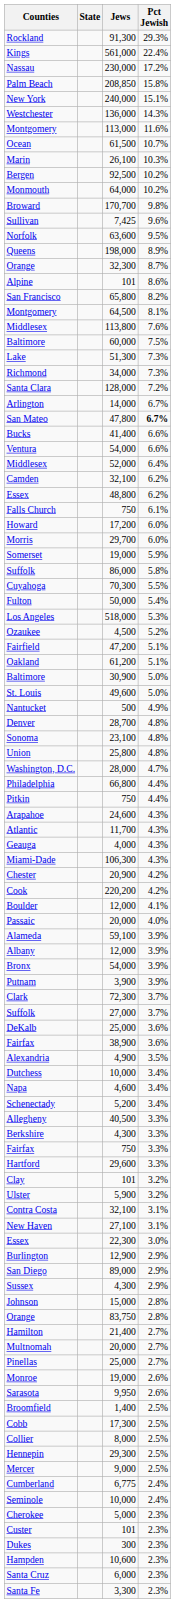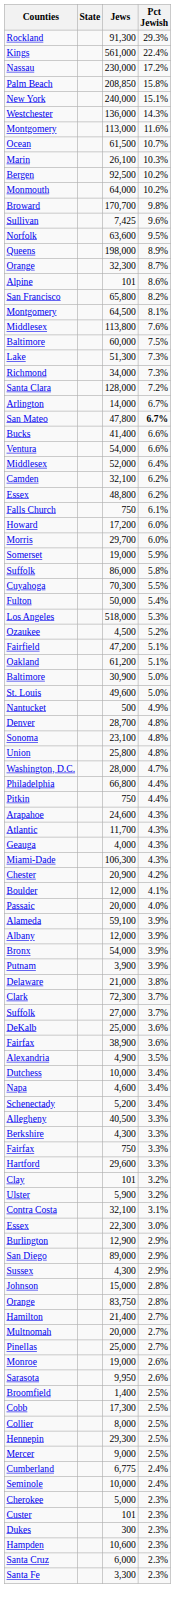 <table class="mw-datatable sortable wikitable static-row-numbers" style=text-align:right>
 <tr class=static-row-header>
 <th>Counties</th>
 <th>State</th>
 <th>Jews</th>
 <th>Pct<br>Jewish</th>
 </tr>
 <tr>
 <td style=text-align:left><a href='#'>Rockland</a></td>
 <td style=text-align:left></td>
 <td>91,300</td>
 <td>29.3%</td>
 </tr>
 <tr>
 <td style=text-align:left><a href='#'>Kings</a></td>
 <td style=text-align:left></td>
 <td>561,000</td>
 <td>22.4%</td>
 </tr>
 <tr>
 <td style=text-align:left><a href='#'>Nassau</a></td>
 <td style=text-align:left></td>
 <td>230,000</td>
 <td>17.2%</td>
 </tr>
 <tr>
 <td style=text-align:left><a href='#'>Palm Beach</a></td>
 <td style=text-align:left></td>
 <td>208,850</td>
 <td>15.8%</td>
 </tr>
 <tr>
 <td style=text-align:left><a href='#'>New York</a></td>
 <td style=text-align:left></td>
 <td>240,000</td>
 <td>15.1%</td>
 </tr>
 <tr>
 <td style=text-align:left><a href='#'>Westchester</a></td>
 <td style=text-align:left></td>
 <td>136,000</td>
 <td>14.3%</td>
 </tr>
 <tr>
 <td style=text-align:left><a href='#'>Montgomery</a></td>
 <td style=text-align:left></td>
 <td>113,000</td>
 <td>11.6%</td>
 </tr>
 <tr>
 <td style=text-align:left><a href='#'>Ocean</a></td>
 <td style=text-align:left></td>
 <td>61,500</td>
 <td>10.7%</td>
 </tr>
 <tr>
 <td style=text-align:left><a href='#'>Marin</a></td>
 <td style=text-align:left></td>
 <td>26,100</td>
 <td>10.3%</td>
 </tr>
 <tr>
 <td style=text-align:left><a href='#'>Bergen</a></td>
 <td style=text-align:left></td>
 <td>92,500</td>
 <td>10.2%</td>
 </tr>
 <tr>
 <td style=text-align:left><a href='#'>Monmouth</a></td>
 <td style=text-align:left></td>
 <td>64,000</td>
 <td>10.2%</td>
 </tr>
 <tr>
 <td style=text-align:left><a href='#'>Broward</a></td>
 <td style=text-align:left></td>
 <td>170,700</td>
 <td>9.8%</td>
 </tr>
 <tr>
 <td style=text-align:left><a href='#'>Sullivan</a></td>
 <td style=text-align:left></td>
 <td>7,425</td>
 <td>9.6%</td>
 </tr>
 <tr>
 <td style=text-align:left><a href='#'>Norfolk</a></td>
 <td style=text-align:left></td>
 <td>63,600</td>
 <td>9.5%</td>
 </tr>
 <tr>
 <td style=text-align:left><a href='#'>Queens</a></td>
 <td style=text-align:left></td>
 <td>198,000</td>
 <td>8.9%</td>
 </tr>
 <tr>
 <td style=text-align:left><a href='#'>Orange</a></td>
 <td style=text-align:left></td>
 <td>32,300</td>
 <td>8.7%</td>
 </tr>
 <tr>
 <td style=text-align:left><a href='#'>Alpine</a></td>
 <td style=text-align:left></td>
 <td>101</td>
 <td>8.6%</td>
 </tr>
 <tr>
 <td style=text-align:left><a href='#'>San Francisco</a></td>
 <td style=text-align:left></td>
 <td>65,800</td>
 <td>8.2%</td>
 </tr>
 <tr>
 <td style=text-align:left><a href='#'>Montgomery</a></td>
 <td style=text-align:left></td>
 <td>64,500</td>
 <td>8.1%</td>
 </tr>
 <tr>
 <td style=text-align:left><a href='#'>Middlesex</a></td>
 <td style=text-align:left></td>
 <td>113,800</td>
 <td>7.6%</td>
 </tr>
 <tr>
 <td style=text-align:left><a href='#'>Baltimore</a></td>
 <td style=text-align:left></td>
 <td>60,000</td>
 <td>7.5%</td>
 </tr>
 <tr>
 <td style=text-align:left><a href='#'>Lake</a></td>
 <td style=text-align:left></td>
 <td>51,300</td>
 <td>7.3%</td>
 </tr>
 <tr>
 <td style=text-align:left><a href='#'>Richmond</a></td>
 <td style=text-align:left></td>
 <td>34,000</td>
 <td>7.3%</td>
 </tr>
 <tr>
 <td style=text-align:left><a href='#'>Santa Clara</a></td>
 <td style=text-align:left></td>
 <td>128,000</td>
 <td>7.2%</td>
 </tr>
 <tr>
 <td style=text-align:left><a href='#'>Arlington</a></td>
 <td style=text-align:left></td>
 <td>14,000</td>
 <td>6.7%</td>
 </tr>
 <tr>
 <td style=text-align:left><a href='#'>San Mateo</a></td>
 <td style=text-align:left></td>
 <td>47,800</td>
 <td><strong>6.7%</strong></td>
 </tr>
 <tr>
 <td style=text-align:left><a href='#'>Bucks</a></td>
 <td style=text-align:left></td>
 <td>41,400</td>
 <td>6.6%</td>
 </tr>
 <tr>
 <td style=text-align:left><a href='#'>Ventura</a></td>
 <td style=text-align:left></td>
 <td>54,000</td>
 <td>6.6%</td>
 </tr>
 <tr>
 <td style=text-align:left><a href='#'>Middlesex</a></td>
 <td style=text-align:left></td>
 <td>52,000</td>
 <td>6.4%</td>
 </tr>
 <tr>
 <td style=text-align:left><a href='#'>Camden</a></td>
 <td style=text-align:left></td>
 <td>32,100</td>
 <td>6.2%</td>
 </tr>
 <tr>
 <td style=text-align:left><a href='#'>Essex</a></td>
 <td style=text-align:left></td>
 <td>48,800</td>
 <td>6.2%</td>
 </tr>
 <tr>
 <td style=text-align:left><a href='#'>Falls Church</a></td>
 <td style=text-align:left></td>
 <td>750</td>
 <td>6.1%</td>
 </tr>
 <tr>
 <td style=text-align:left><a href='#'>Howard</a></td>
 <td style=text-align:left></td>
 <td>17,200</td>
 <td>6.0%</td>
 </tr>
 <tr>
 <td style=text-align:left><a href='#'>Morris</a></td>
 <td style=text-align:left></td>
 <td>29,700</td>
 <td>6.0%</td>
 </tr>
 <tr>
 <td style=text-align:left><a href='#'>Somerset</a></td>
 <td style=text-align:left></td>
 <td>19,000</td>
 <td>5.9%</td>
 </tr>
 <tr>
 <td style=text-align:left><a href='#'>Suffolk</a></td>
 <td style=text-align:left></td>
 <td>86,000</td>
 <td>5.8%</td>
 </tr>
 <tr>
 <td style=text-align:left><a href='#'>Cuyahoga</a></td>
 <td style=text-align:left></td>
 <td>70,300</td>
 <td>5.5%</td>
 </tr>
 <tr>
 <td style=text-align:left><a href='#'>Fulton</a></td>
 <td style=text-align:left></td>
 <td>50,000</td>
 <td>5.4%</td>
 </tr>
 <tr>
 <td style=text-align:left><a href='#'>Los Angeles</a></td>
 <td style=text-align:left></td>
 <td>518,000</td>
 <td>5.3%</td>
 </tr>
 <tr>
 <td style=text-align:left><a href='#'>Ozaukee</a></td>
 <td style=text-align:left></td>
 <td>4,500</td>
 <td>5.2%</td>
 </tr>
 <tr>
 <td style=text-align:left><a href='#'>Fairfield</a></td>
 <td style=text-align:left></td>
 <td>47,200</td>
 <td>5.1%</td>
 </tr>
 <tr>
 <td style=text-align:left><a href='#'>Oakland</a></td>
 <td style=text-align:left></td>
 <td>61,200</td>
 <td>5.1%</td>
 </tr>
 <tr>
 <td style=text-align:left><a href='#'>Baltimore</a></td>
 <td style=text-align:left></td>
 <td>30,900</td>
 <td>5.0%</td>
 </tr>
 <tr>
 <td style=text-align:left><a href='#'>St. Louis</a></td>
 <td style=text-align:left></td>
 <td>49,600</td>
 <td>5.0%</td>
 </tr>
 <tr>
 <td style=text-align:left><a href='#'>Nantucket</a></td>
 <td style=text-align:left></td>
 <td>500</td>
 <td>4.9%</td>
 </tr>
 <tr>
 <td style=text-align:left><a href='#'>Denver</a></td>
 <td style=text-align:left></td>
 <td>28,700</td>
 <td>4.8%</td>
 </tr>
 <tr>
 <td style=text-align:left><a href='#'>Sonoma</a></td>
 <td style=text-align:left></td>
 <td>23,100</td>
 <td>4.8%</td>
 </tr>
 <tr>
 <td style=text-align:left><a href='#'>Union</a></td>
 <td style=text-align:left></td>
 <td>25,800</td>
 <td>4.8%</td>
 </tr>
 <tr>
 <td style=text-align:left><a href='#'>Washington, D.C.</a></td>
 <td style=text-align:left></td>
 <td>28,000</td>
 <td>4.7%</td>
 </tr>
 <tr>
 <td style=text-align:left><a href='#'>Philadelphia</a></td>
 <td style=text-align:left></td>
 <td>66,800</td>
 <td>4.4%</td>
 </tr>
 <tr>
 <td style=text-align:left><a href='#'>Pitkin</a></td>
 <td style=text-align:left></td>
 <td>750</td>
 <td>4.4%</td>
 </tr>
 <tr>
 <td style=text-align:left><a href='#'>Arapahoe</a></td>
 <td style=text-align:left></td>
 <td>24,600</td>
 <td>4.3%</td>
 </tr>
 <tr>
 <td style=text-align:left><a href='#'>Atlantic</a></td>
 <td style=text-align:left></td>
 <td>11,700</td>
 <td>4.3%</td>
 </tr>
 <tr>
 <td style=text-align:left><a href='#'>Geauga</a></td>
 <td style=text-align:left></td>
 <td>4,000</td>
 <td>4.3%</td>
 </tr>
 <tr>
 <td style=text-align:left><a href='#'>Miami-Dade</a></td>
 <td style=text-align:left></td>
 <td>106,300</td>
 <td>4.3%</td>
 </tr>
 <tr>
 <td style=text-align:left><a href='#'>Chester</a></td>
 <td style=text-align:left></td>
 <td>20,900</td>
 <td>4.2%</td>
 </tr>
 <tr>
-<td style=text-align:left><a href='#'>Cook</a></td>
-<td style=text-align:left></td>
-<td>220,200</td>
-<td>4.2%</td>
-</tr>
-<tr>
 <td style=text-align:left><a href='#'>Boulder</a></td>
 <td style=text-align:left></td>
 <td>12,000</td>
 <td>4.1%</td>
 </tr>
 <tr>
 <td style=text-align:left><a href='#'>Passaic</a></td>
 <td style=text-align:left></td>
 <td>20,000</td>
 <td>4.0%</td>
 </tr>
 <tr>
 <td style=text-align:left><a href='#'>Alameda</a></td>
 <td style=text-align:left></td>
 <td>59,100</td>
 <td>3.9%</td>
 </tr>
 <tr>
 <td style=text-align:left><a href='#'>Albany</a></td>
 <td style=text-align:left></td>
 <td>12,000</td>
 <td>3.9%</td>
 </tr>
 <tr>
 <td style=text-align:left><a href='#'>Bronx</a></td>
 <td style=text-align:left></td>
 <td>54,000</td>
 <td>3.9%</td>
 </tr>
 <tr>
 <td style=text-align:left><a href='#'>Putnam</a></td>
 <td style=text-align:left></td>
 <td>3,900</td>
 <td>3.9%</td>
+</tr>
+<tr>
+<td style=text-align:left><a href='#'>Delaware</a></td>
+<td style=text-align:left></td>
+<td>21,000</td>
+<td>3.8%</td>
 </tr>
 <tr>
 <td style=text-align:left><a href='#'>Clark</a></td>
 <td style=text-align:left></td>
 <td>72,300</td>
 <td>3.7%</td>
 </tr>
 <tr>
 <td style=text-align:left><a href='#'>Suffolk</a></td>
 <td style=text-align:left></td>
 <td>27,000</td>
 <td>3.7%</td>
 </tr>
 <tr>
 <td style=text-align:left><a href='#'>DeKalb</a></td>
 <td style=text-align:left></td>
 <td>25,000</td>
 <td>3.6%</td>
 </tr>
 <tr>
 <td style=text-align:left><a href='#'>Fairfax</a></td>
 <td style=text-align:left></td>
 <td>38,900</td>
 <td>3.6%</td>
 </tr>
 <tr>
 <td style=text-align:left><a href='#'>Alexandria</a></td>
 <td style=text-align:left></td>
 <td>4,900</td>
 <td>3.5%</td>
 </tr>
 <tr>
 <td style=text-align:left><a href='#'>Dutchess</a></td>
 <td style=text-align:left></td>
 <td>10,000</td>
 <td>3.4%</td>
 </tr>
 <tr>
 <td style=text-align:left><a href='#'>Napa</a></td>
 <td style=text-align:left></td>
 <td>4,600</td>
 <td>3.4%</td>
 </tr>
 <tr>
 <td style=text-align:left><a href='#'>Schenectady</a></td>
 <td style=text-align:left></td>
 <td>5,200</td>
 <td>3.4%</td>
 </tr>
 <tr>
 <td style=text-align:left><a href='#'>Allegheny</a></td>
 <td style=text-align:left></td>
 <td>40,500</td>
 <td>3.3%</td>
 </tr>
 <tr>
 <td style=text-align:left><a href='#'>Berkshire</a></td>
 <td style=text-align:left></td>
 <td>4,300</td>
 <td>3.3%</td>
 </tr>
 <tr>
 <td style=text-align:left><a href='#'>Fairfax</a></td>
 <td style="text-align:left"></td>
 <td>750</td>
 <td>3.3%</td>
 </tr>
 <tr>
 <td style=text-align:left><a href='#'>Hartford</a></td>
 <td style=text-align:left></td>
 <td>29,600</td>
 <td>3.3%</td>
 </tr>
 <tr>
 <td style=text-align:left><a href='#'>Clay</a></td>
 <td style=text-align:left></td>
 <td>101</td>
 <td>3.2%</td>
 </tr>
 <tr>
 <td style=text-align:left><a href='#'>Ulster</a></td>
 <td style=text-align:left></td>
 <td>5,900</td>
 <td>3.2%</td>
 </tr>
 <tr>
 <td style=text-align:left><a href='#'>Contra Costa</a></td>
 <td style=text-align:left></td>
 <td>32,100</td>
-<td>3.1%</td>
-</tr>
-<tr>
-<td style=text-align:left><a href='#'>New Haven</a></td>
-<td style=text-align:left></td>
-<td>27,100</td>
 <td>3.1%</td>
 </tr>
 <tr>
 <td style=text-align:left><a href='#'>Essex</a></td>
 <td style=text-align:left></td>
 <td>22,300</td>
 <td>3.0%</td>
 </tr>
 <tr>
 <td style=text-align:left><a href='#'>Burlington</a></td>
 <td style=text-align:left></td>
 <td>12,900</td>
 <td>2.9%</td>
 </tr>
 <tr>
 <td style=text-align:left><a href='#'>San Diego</a></td>
 <td style=text-align:left></td>
 <td>89,000</td>
 <td>2.9%</td>
 </tr>
 <tr>
 <td style=text-align:left><a href='#'>Sussex</a></td>
 <td style=text-align:left></td>
 <td>4,300</td>
 <td>2.9%</td>
 </tr>
 <tr>
 <td style=text-align:left><a href='#'>Johnson</a></td>
 <td style=text-align:left></td>
 <td>15,000</td>
 <td>2.8%</td>
 </tr>
 <tr>
 <td style=text-align:left><a href='#'>Orange</a></td>
 <td style=text-align:left></td>
 <td>83,750</td>
 <td>2.8%</td>
 </tr>
 <tr>
 <td style=text-align:left><a href='#'>Hamilton</a></td>
 <td style=text-align:left></td>
 <td>21,400</td>
 <td>2.7%</td>
 </tr>
 <tr>
 <td style=text-align:left><a href='#'>Multnomah</a></td>
 <td style=text-align:left></td>
 <td>20,000</td>
 <td>2.7%</td>
 </tr>
 <tr>
 <td style=text-align:left><a href='#'>Pinellas</a></td>
 <td style=text-align:left></td>
 <td>25,000</td>
 <td>2.7%</td>
 </tr>
 <tr>
 <td style=text-align:left><a href='#'>Monroe</a></td>
 <td style=text-align:left></td>
 <td>19,000</td>
 <td>2.6%</td>
 </tr>
 <tr>
 <td style=text-align:left><a href='#'>Sarasota</a></td>
 <td style=text-align:left></td>
 <td>9,950</td>
 <td>2.6%</td>
 </tr>
 <tr>
 <td style=text-align:left><a href='#'>Broomfield</a></td>
 <td style=text-align:left></td>
 <td>1,400</td>
 <td>2.5%</td>
 </tr>
 <tr>
 <td style=text-align:left><a href='#'>Cobb</a></td>
 <td style=text-align:left></td>
 <td>17,300</td>
 <td>2.5%</td>
 </tr>
 <tr>
 <td style=text-align:left><a href='#'>Collier</a></td>
 <td style=text-align:left></td>
 <td>8,000</td>
 <td>2.5%</td>
 </tr>
 <tr>
 <td style=text-align:left><a href='#'>Hennepin</a></td>
 <td style=text-align:left></td>
 <td>29,300</td>
 <td>2.5%</td>
 </tr>
 <tr>
 <td style=text-align:left><a href='#'>Mercer</a></td>
 <td style=text-align:left></td>
 <td>9,000</td>
 <td>2.5%</td>
 </tr>
 <tr>
 <td style=text-align:left><a href='#'>Cumberland</a></td>
 <td style=text-align:left></td>
 <td>6,775</td>
 <td>2.4%</td>
 </tr>
 <tr>
 <td style=text-align:left><a href='#'>Seminole</a></td>
 <td style=text-align:left></td>
 <td>10,000</td>
 <td>2.4%</td>
 </tr>
 <tr>
 <td style=text-align:left><a href='#'>Cherokee</a></td>
 <td style=text-align:left></td>
 <td>5,000</td>
 <td>2.3%</td>
 </tr>
 <tr>
 <td style=text-align:left><a href='#'>Custer</a></td>
 <td style=text-align:left></td>
 <td>101</td>
 <td>2.3%</td>
 </tr>
 <tr>
 <td style=text-align:left><a href='#'>Dukes</a></td>
 <td style=text-align:left></td>
 <td>300</td>
 <td>2.3%</td>
 </tr>
 <tr>
 <td style=text-align:left><a href='#'>Hampden</a></td>
 <td style=text-align:left></td>
 <td>10,600</td>
 <td>2.3%</td>
 </tr>
 <tr>
 <td style=text-align:left><a href='#'>Santa Cruz</a></td>
 <td style=text-align:left></td>
 <td>6,000</td>
 <td>2.3%</td>
 </tr>
 <tr>
 <td style=text-align:left><a href='#'>Santa Fe</a></td>
 <td style=text-align:left></td>
 <td>3,300</td>
 <td>2.3%</td>
 </tr>
 </table>
